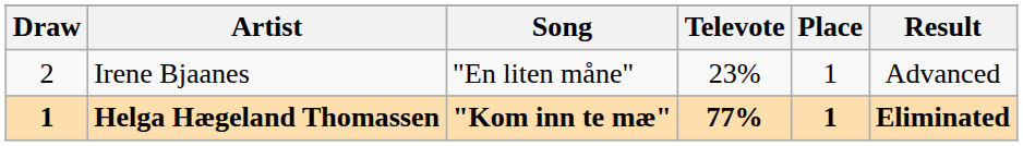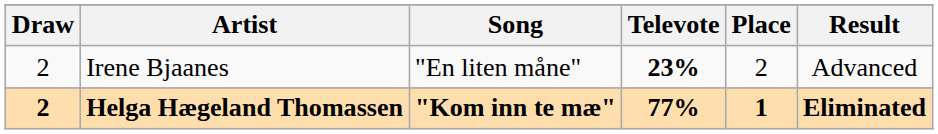 <table class="sortable wikitable" style="margin: 1em auto 1em auto; text-align:center">
 <tr>
 </tr>
 <tr>
 <th>Draw</th>
 <th>Artist</th>
 <th>Song</th>
 <th>Televote</th>
 <th>Place</th>
 <th>Result</th>
 </tr>
 <tr>
 <td>2</td>
 <td align="left">Irene Bjaanes</td>
 <td align="left">"En liten måne"</td>
-<td>23%</td>
-<td>1</td>
+<td><strong>23%</strong></td>
+<td>2</td>
 <td>Advanced</td>
 </tr>
 <tr style="font-weight:bold; background:navajowhite;">
-<td>1</td>
+<td>2</td>
 <td align="left">Helga Hægeland Thomassen</td>
 <td align="left">"Kom inn te mæ"</td>
 <td>77%</td>
 <td>1</td>
 <td>Eliminated</td>
 </tr>
 </table>
